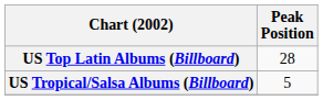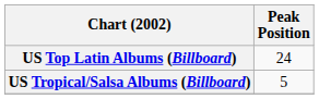 <table class="wikitable plainrowheaders" style="text-align:center;">
 <tr>
 <th scope="col">Chart (2002)</th>
 <th scope="col">Peak <br> Position</th>
 </tr>
 <tr>
 <th scope="row">US <a href='#'>Top Latin Albums</a> (<em><a href='#'>Billboard</a></em>)</th>
-<td style="text-align:center;">28</td>
+<td style="text-align:center;">24</td>
 </tr>
 <tr>
 <th scope="row">US <a href='#'>Tropical/Salsa Albums</a> (<em><a href='#'>Billboard</a></em>)</th>
 <td style="text-align:center;">5</td>
 </tr>
 <tr>
 </tr>
 </table>
